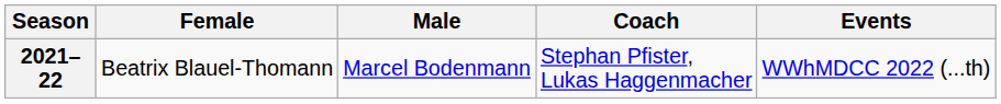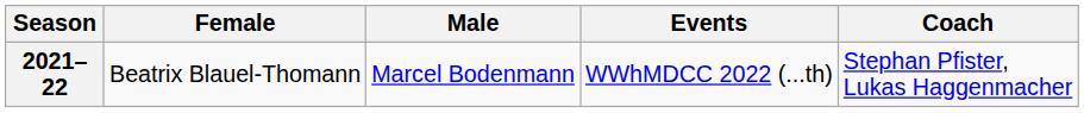 <table class="wikitable">
 <tr>
 <th scope="col" width=60>Season</th>
 <th scope="col">Female</th>
 <th scope="col">Male</th>
+<th scope="col">Events</th>
 <th scope="col">Coach</th>
-<th scope="col">Events</th>
 </tr>
 <tr>
 <th scope="row">2021–22</th>
 <td>Beatrix Blauel-Thomann</td>
 <td><a href='#'>Marcel Bodenmann</a></td>
+<td><a href='#'>WWhMDCC 2022</a> (...th)</td>
 <td><a href='#'>Stephan Pfister</a>,<br><a href='#'>Lukas Haggenmacher</a></td>
-<td><a href='#'>WWhMDCC 2022</a> (...th)</td>
 </tr>
 </table>
